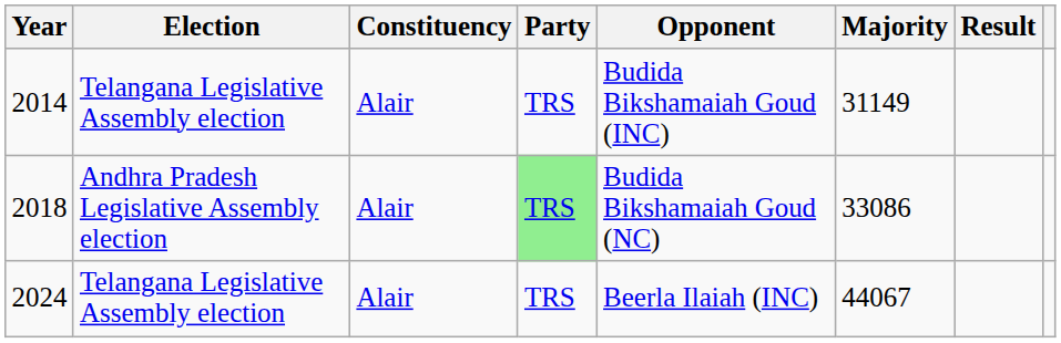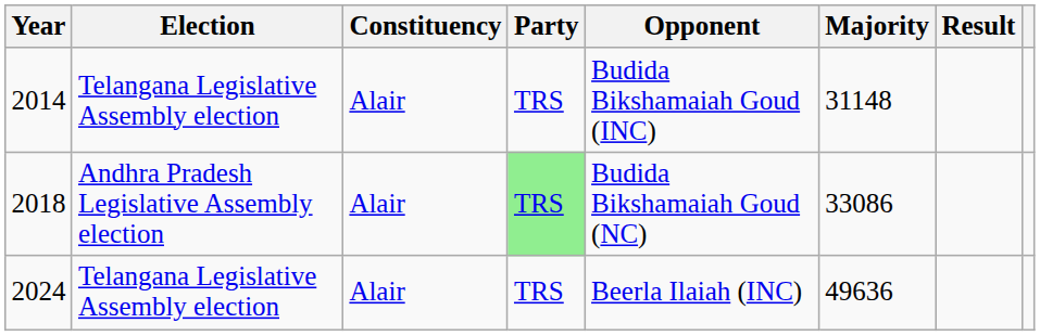 <table class="wikitable">
 <tr>
 <th>Year</th>
 <th>Election</th>
 <th>Constituency</th>
 <th>Party</th>
 <th>Opponent</th>
 <th>Majority</th>
 <th>Result</th>
 <th></th>
 </tr>
 <tr>
 <td>2014</td>
 <td><a href='#'>Telangana Legislative Assembly election</a></td>
 <td><a href='#'>Alair</a></td>
 <td><a href='#'>TRS</a></td>
 <td><a href='#'>Budida Bikshamaiah Goud</a> (<a href='#'>INC</a>)</td>
-<td>31149</td>
+<td>31148</td>
 <td></td>
 <td></td>
 </tr>
 <tr>
 <td>2018</td>
 <td><a href='#'>Andhra Pradesh Legislative Assembly election</a></td>
 <td><a href='#'>Alair</a></td>
 <td style="background: lightgreen;"><a href='#'>TRS</a></td>
 <td><a href='#'>Budida Bikshamaiah Goud</a> (<a href='#'>NC</a>)</td>
 <td>33086</td>
 <td></td>
 <td></td>
 </tr>
 <tr>
 <td>2024</td>
 <td><a href='#'>Telangana Legislative Assembly election</a></td>
 <td><a href='#'>Alair</a></td>
 <td><a href='#'>TRS</a></td>
 <td><a href='#'>Beerla Ilaiah</a> (<a href='#'>INC</a>)</td>
-<td>44067</td>
+<td>49636</td>
 <td></td>
 <td></td>
 </tr>
 </table>
